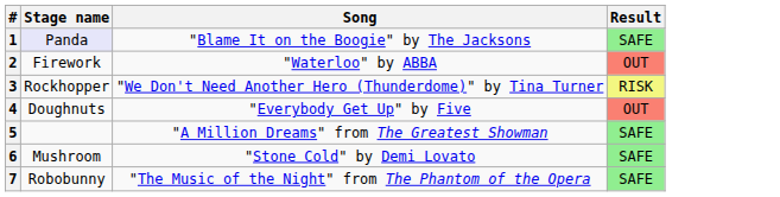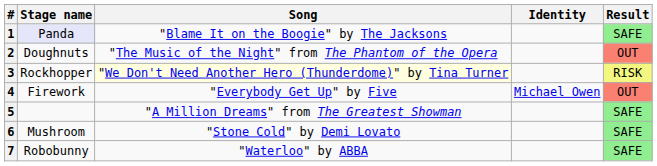 <table class="wikitable plainrowheaders" style="text-align: center;">
 <tr>
 <th>#</th>
 <th>Stage name</th>
 <th>Song</th>
+<th>Identity</th>
 <th>Result</th>
 </tr>
 <tr>
 <th>1</th>
 <td style="background: lavender;">Panda</td>
 <td>"<a href='#'>Blame It on the Boogie</a>" by <a href='#'>The Jacksons</a></td>
+<td></td>
 <td bgcolor="lightgreen">SAFE</td>
 </tr>
 <tr>
 <th>2</th>
-<td>Firework</td>
-<td>"<a href='#'>Waterloo</a>" by <a href='#'>ABBA</a></td>
+<td>Doughnuts</td>
+<td>"<a href='#'>The Music of the Night</a>" from <em><a href='#'>The Phantom of the Opera</a></em></td>
+<td></td>
 <td bgcolor=salmon>OUT</td>
 </tr>
 <tr>
 <th>3</th>
 <td>Rockhopper</td>
-<td>"<a href='#'>We Don't Need Another Hero (Thunderdome)</a>" by <a href='#'>Tina Turner</a></td>
+<td style="background: lightyellow;">"<a href='#'>We Don't Need Another Hero (Thunderdome)</a>" by <a href='#'>Tina Turner</a></td>
+<td></td>
 <td bgcolor=#F3F781>RISK</td>
 </tr>
 <tr>
 <th>4</th>
-<td>Doughnuts</td>
+<td>Firework</td>
 <td>"<a href='#'>Everybody Get Up</a>" by <a href='#'>Five</a></td>
+<td><a href='#'>Michael Owen</a></td>
 <td bgcolor=salmon>OUT</td>
 </tr>
 <tr>
 <th>5</th>
 <td></td>
 <td>"<a href='#'>A Million Dreams</a>" from <em><a href='#'>The Greatest Showman</a></em></td>
+<td></td>
 <td bgcolor="lightgreen">SAFE</td>
 </tr>
 <tr>
 <th>6</th>
 <td>Mushroom</td>
 <td>"<a href='#'>Stone Cold</a>" by <a href='#'>Demi Lovato</a></td>
+<td></td>
 <td bgcolor="lightgreen">SAFE</td>
 </tr>
 <tr>
 <th>7</th>
 <td>Robobunny</td>
-<td>"<a href='#'>The Music of the Night</a>" from <em><a href='#'>The Phantom of the Opera</a></em></td>
+<td>"<a href='#'>Waterloo</a>" by <a href='#'>ABBA</a></td>
+<td></td>
 <td bgcolor="lightgreen">SAFE</td>
 </tr>
 </table>
